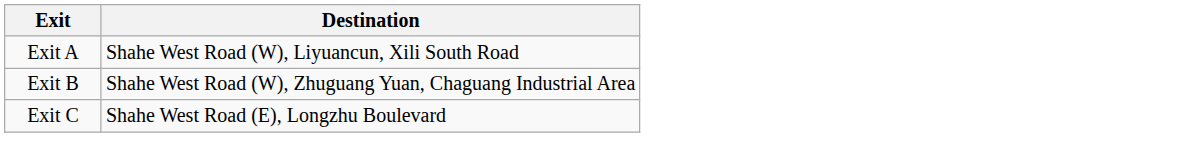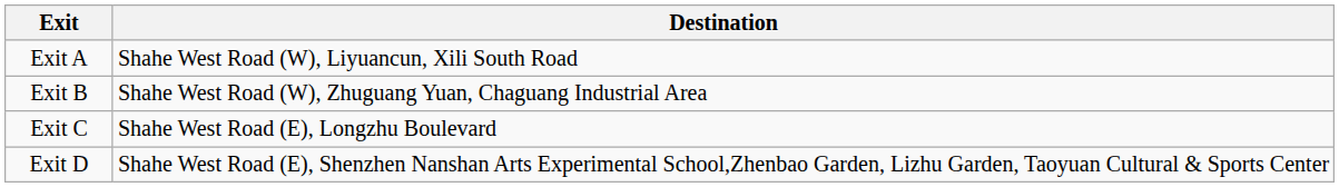 <table class="wikitable">
 <tr>
 <th style="width:70px">Exit</th>
 <th>Destination</th>
 </tr>
 <tr>
 <td align="center">Exit A</td>
 <td>Shahe West Road (W), Liyuancun, Xili South Road</td>
 </tr>
 <tr>
 <td align="center">Exit B</td>
 <td>Shahe West Road (W), Zhuguang Yuan, Chaguang Industrial Area</td>
 </tr>
 <tr>
 <td align="center">Exit C</td>
 <td>Shahe West Road (E), Longzhu Boulevard</td>
 </tr>
+<tr>
+<td align="center">Exit D</td>
+<td>Shahe West Road (E), Shenzhen Nanshan Arts Experimental School,Zhenbao Garden, Lizhu Garden, Taoyuan Cultural & Sports Center</td>
+</tr>
 </table>
